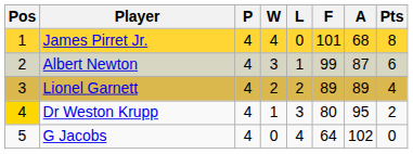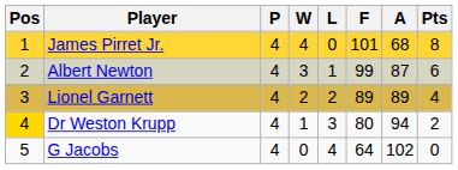 <table class="wikitable" style="font-size: 100%">
 <tr>
 <th width=20>Pos</th>
 <th width=200>Player</th>
 <th width=20>P</th>
 <th width=20>W</th>
 <th width=20>L</th>
 <th width=20>F</th>
 <th width=20>A</th>
 <th width=20>Pts</th>
 </tr>
 <tr align=center style="background: #FFD633;">
 <td>1</td>
 <td align="left"> <a href='#'>James Pirret Jr.</a></td>
 <td>4</td>
 <td>4</td>
 <td>0</td>
 <td>101</td>
 <td>68</td>
 <td>8</td>
 </tr>
 <tr align=center style="background: #D6D6C2;">
 <td>2</td>
 <td align="left"> <a href='#'>Albert Newton</a></td>
 <td>4</td>
 <td>3</td>
 <td>1</td>
 <td>99</td>
 <td>87</td>
 <td>6</td>
 </tr>
 <tr align=center style="background: #DBB84D;">
 <td>3</td>
 <td align="left"> <a href='#'>Lionel Garnett</a></td>
 <td>4</td>
 <td>2</td>
 <td>2</td>
 <td>89</td>
 <td>89</td>
 <td>4</td>
 </tr>
 <tr align=center>
 <td style="background: gold;">4</td>
 <td align="left"> <a href='#'>Dr Weston Krupp</a></td>
 <td>4</td>
 <td>1</td>
 <td>3</td>
 <td>80</td>
-<td>95</td>
+<td>94</td>
 <td>2</td>
 </tr>
 <tr align=center>
 <td>5</td>
 <td align="left"> <a href='#'>G Jacobs</a></td>
 <td>4</td>
 <td>0</td>
 <td>4</td>
 <td>64</td>
 <td>102</td>
 <td>0</td>
 </tr>
 </table>
